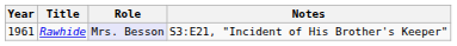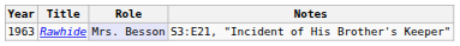 <table class="wikitable">
 <tr>
 <th>Year</th>
 <th>Title</th>
 <th>Role</th>
 <th>Notes</th>
 </tr>
 <tr>
-<td>1961</td>
+<td>1963</td>
 <td><em><a href='#'>Rawhide</a></em></td>
 <td style="background: lavender;">Mrs. Besson</td>
 <td>S3:E21, "Incident of His Brother's Keeper"</td>
 </tr>
 </table>
